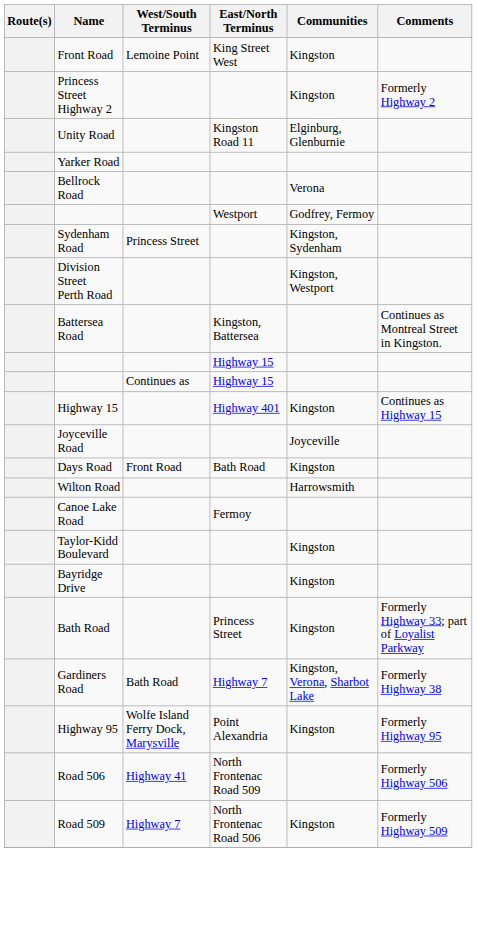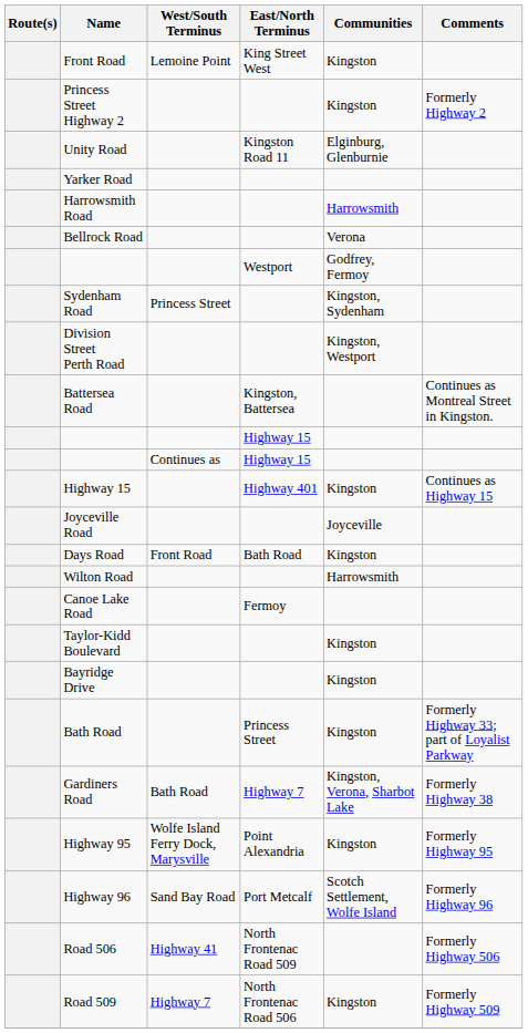 <table class="wikitable">
 <tr>
 <th>Route(s)</th>
 <th scope="col">Name</th>
 <th scope="col">West/South Terminus</th>
 <th scope="col">East/North Terminus</th>
 <th scope="col">Communities</th>
 <th scope="col">Comments</th>
 </tr>
 <tr>
 <th scope="row"></th>
 <td>Front Road</td>
 <td>Lemoine Point</td>
 <td>King Street West</td>
 <td>Kingston</td>
 <td></td>
 </tr>
 <tr>
 <th scope="row"></th>
 <td>Princess Street<br>Highway 2</td>
 <td></td>
 <td></td>
 <td>Kingston</td>
 <td>Formerly <a href='#'>Highway 2</a></td>
 </tr>
 <tr>
 <th scope="row"></th>
 <td>Unity Road</td>
 <td></td>
 <td> Kingston Road 11</td>
 <td>Elginburg, Glenburnie</td>
 <td></td>
 </tr>
 <tr>
 <th scope="row"></th>
 <td>Yarker Road</td>
 <td></td>
 <td></td>
 <td></td>
+<td></td>
+</tr>
+<tr>
+<th scope="row"></th>
+<td>Harrowsmith Road</td>
+<td></td>
+<td></td>
+<td><a href='#'>Harrowsmith</a></td>
 <td></td>
 </tr>
 <tr>
 <th scope="row"></th>
 <td>Bellrock Road</td>
 <td></td>
 <td></td>
 <td>Verona</td>
 <td></td>
 </tr>
 <tr>
 <th scope="row"></th>
 <td></td>
 <td></td>
 <td>Westport</td>
 <td>Godfrey, Fermoy</td>
 <td></td>
 </tr>
 <tr>
 <th scope="row"><br></th>
 <td>Sydenham Road</td>
 <td>Princess Street</td>
 <td></td>
 <td>Kingston, Sydenham</td>
 <td></td>
 </tr>
 <tr>
 <th scope="row"><br></th>
 <td>Division Street<br>Perth Road</td>
 <td></td>
 <td></td>
 <td>Kingston, Westport</td>
 <td></td>
 </tr>
 <tr>
 <th scope="row"><br></th>
 <td>Battersea Road</td>
 <td></td>
 <td>Kingston, Battersea</td>
 <td></td>
 <td>Continues as Montreal Street in Kingston.</td>
 </tr>
 <tr>
 <th scope="row"><br></th>
 <td></td>
 <td></td>
 <td> <a href='#'>Highway 15</a></td>
 <td></td>
 <td></td>
 </tr>
 <tr>
 <th scope="row"></th>
 <td></td>
 <td>Continues as </td>
 <td> <a href='#'>Highway 15</a></td>
 <td></td>
 <td></td>
 </tr>
 <tr>
 <th scope="row"></th>
 <td>Highway 15</td>
 <td></td>
 <td> <a href='#'>Highway 401</a></td>
 <td>Kingston</td>
 <td>Continues as <a href='#'>Highway 15</a></td>
 </tr>
 <tr>
 <th scope="row"></th>
 <td>Joyceville Road</td>
 <td></td>
 <td></td>
 <td>Joyceville</td>
 <td></td>
 </tr>
 <tr>
 <th scope="row"></th>
 <td>Days Road</td>
 <td>Front Road</td>
 <td>Bath Road</td>
 <td>Kingston</td>
 <td></td>
 </tr>
 <tr>
 <th scope="row"></th>
 <td>Wilton Road</td>
 <td></td>
 <td></td>
 <td>Harrowsmith</td>
 <td></td>
 </tr>
 <tr>
 <th scope="row"></th>
 <td>Canoe Lake Road</td>
 <td></td>
 <td>Fermoy</td>
 <td></td>
 <td></td>
 </tr>
 <tr>
 <th scope="row"></th>
 <td>Taylor-Kidd Boulevard</td>
 <td></td>
 <td></td>
 <td>Kingston</td>
 <td></td>
 </tr>
 <tr>
 <th scope="row"></th>
 <td>Bayridge Drive</td>
 <td></td>
 <td></td>
 <td>Kingston</td>
 <td></td>
 </tr>
 <tr>
 <th scope="row"></th>
 <td>Bath Road</td>
 <td></td>
 <td>Princess Street</td>
 <td>Kingston</td>
 <td>Formerly <a href='#'>Highway 33</a>; part of <a href='#'>Loyalist Parkway</a></td>
 </tr>
 <tr>
 <th scope="row"><br><br></th>
 <td>Gardiners Road</td>
 <td>Bath Road</td>
 <td> <a href='#'>Highway 7</a></td>
 <td>Kingston, <a href='#'>Verona</a>, <a href='#'>Sharbot Lake</a></td>
 <td>Formerly <a href='#'>Highway 38</a></td>
 </tr>
 <tr>
 <th scope="row"></th>
 <td>Highway 95</td>
 <td>Wolfe Island Ferry Dock, <a href='#'>Marysville</a></td>
 <td>Point Alexandria</td>
 <td>Kingston</td>
 <td>Formerly <a href='#'>Highway 95</a></td>
 </tr>
 <tr>
 <th scope="row"></th>
+<td>Highway 96</td>
+<td>Sand Bay Road</td>
+<td>Port Metcalf</td>
+<td>Scotch Settlement, <a href='#'>Wolfe Island</a></td>
+<td>Formerly <a href='#'>Highway 96</a></td>
+</tr>
+<tr>
+<th scope="row"></th>
 <td>Road 506</td>
 <td> <a href='#'>Highway 41</a></td>
 <td>North Frontenac Road 509</td>
 <td></td>
 <td>Formerly <a href='#'>Highway 506</a></td>
 </tr>
 <tr>
 <th scope="row"><br></th>
 <td>Road 509</td>
 <td> <a href='#'>Highway 7</a></td>
 <td>North Frontenac Road 506</td>
 <td>Kingston</td>
 <td>Formerly <a href='#'>Highway 509</a></td>
 </tr>
 <tr>
 </tr>
 </table>
